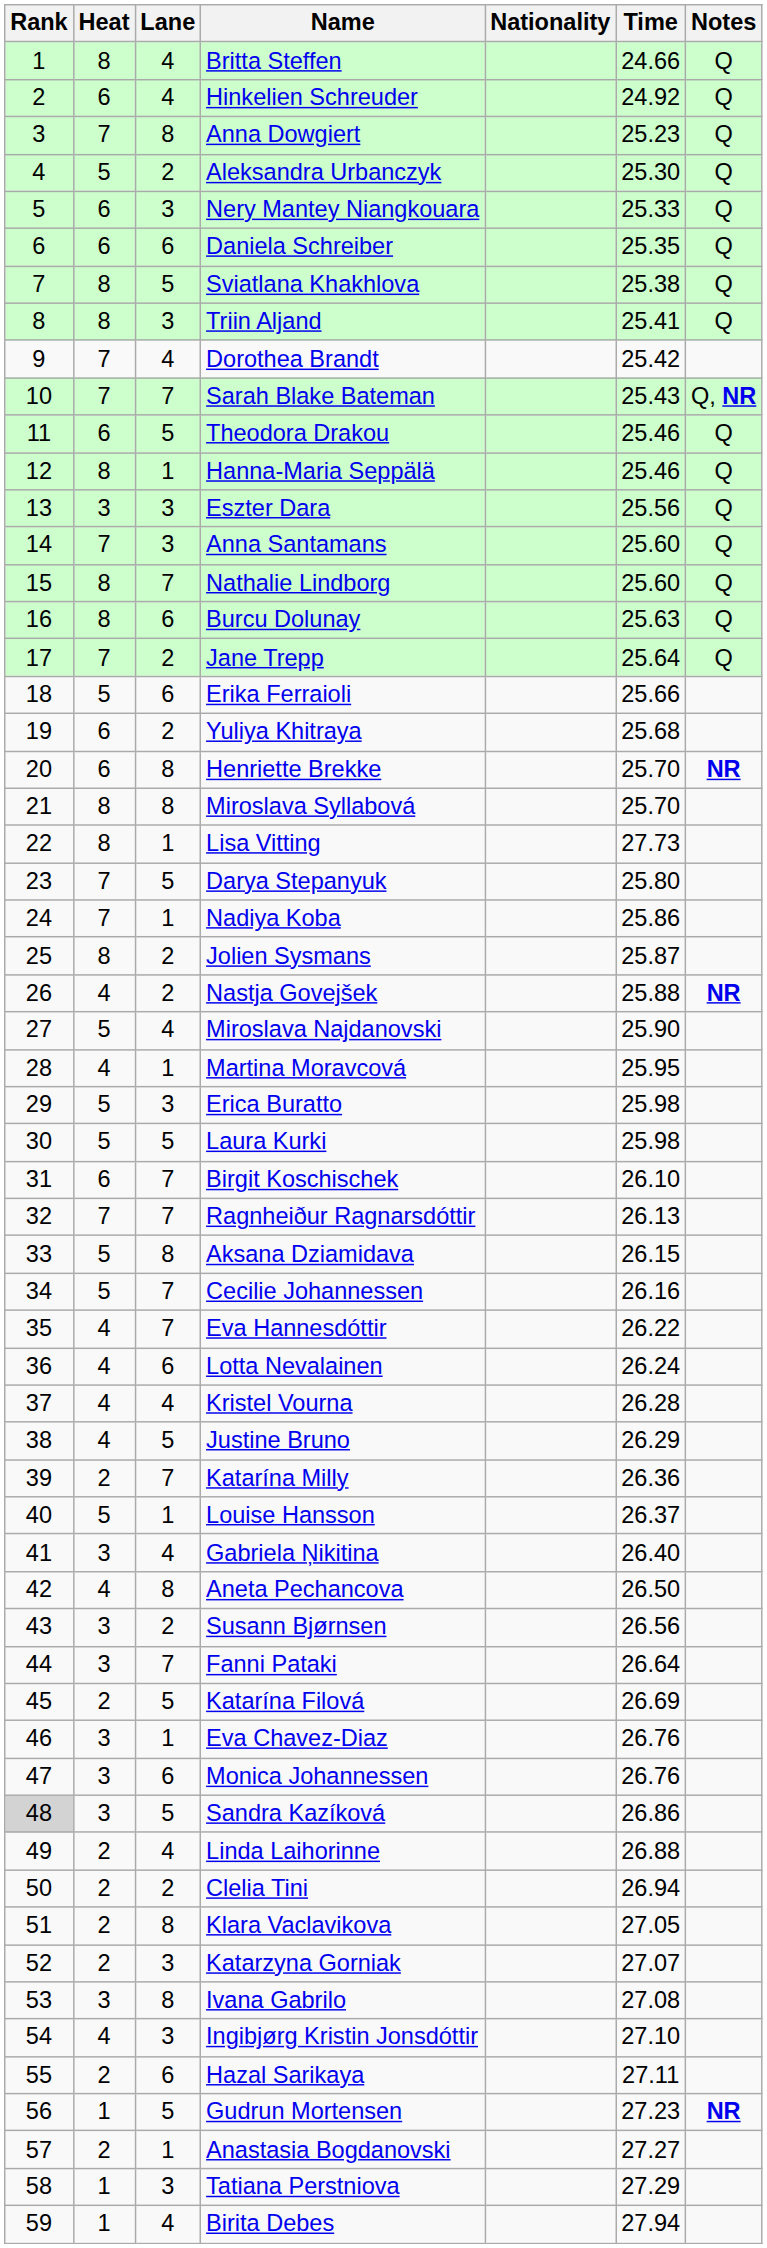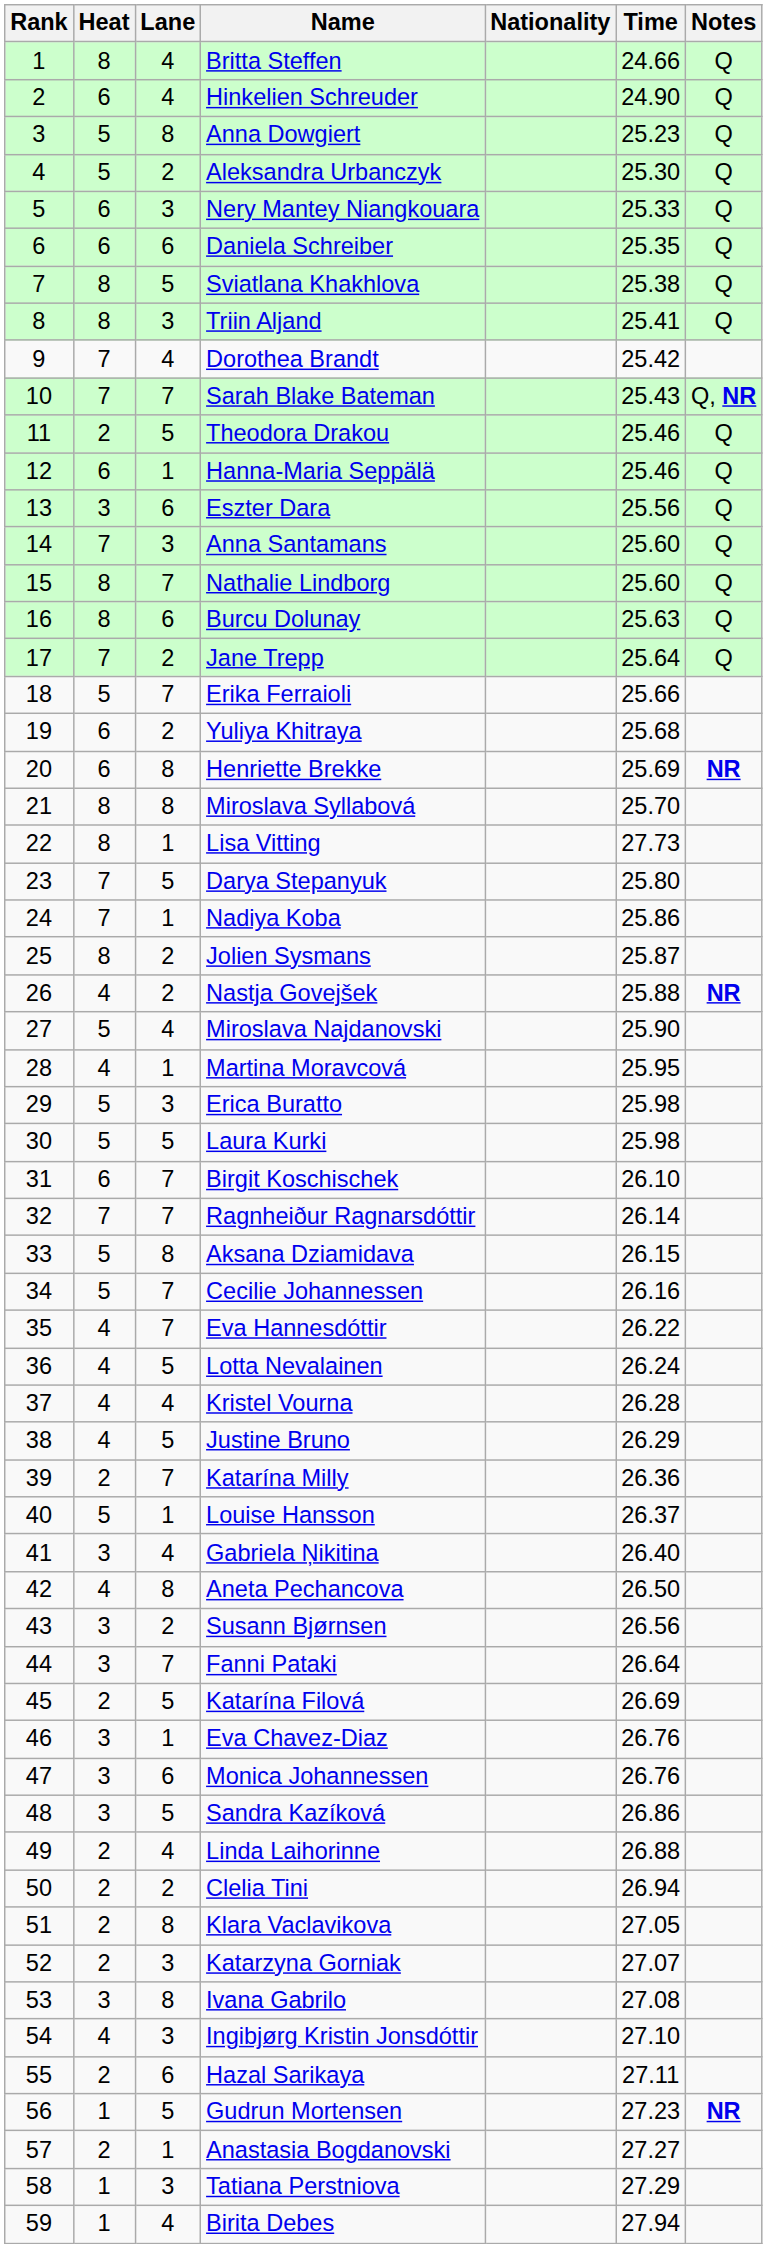 <table class="wikitable sortable" style="text-align:center">
 <tr>
 <th>Rank</th>
 <th>Heat</th>
 <th>Lane</th>
 <th>Name</th>
 <th>Nationality</th>
 <th>Time</th>
 <th>Notes</th>
 </tr>
 <tr bgcolor=ccffcc>
 <td>1</td>
 <td>8</td>
 <td>4</td>
 <td align=left><a href='#'>Britta Steffen</a></td>
 <td align=left></td>
 <td>24.66</td>
 <td>Q</td>
 </tr>
 <tr bgcolor=ccffcc>
 <td>2</td>
 <td>6</td>
 <td>4</td>
 <td align=left><a href='#'>Hinkelien Schreuder</a></td>
 <td align=left></td>
-<td>24.92</td>
+<td>24.90</td>
 <td>Q</td>
 </tr>
 <tr bgcolor=ccffcc>
 <td>3</td>
-<td>7</td>
+<td>5</td>
 <td>8</td>
 <td align=left><a href='#'>Anna Dowgiert</a></td>
 <td align=left></td>
 <td>25.23</td>
 <td>Q</td>
 </tr>
 <tr bgcolor=ccffcc>
 <td>4</td>
 <td>5</td>
 <td>2</td>
 <td align=left><a href='#'>Aleksandra Urbanczyk</a></td>
 <td align=left></td>
 <td>25.30</td>
 <td>Q</td>
 </tr>
 <tr bgcolor=ccffcc>
 <td>5</td>
 <td>6</td>
 <td>3</td>
 <td align=left><a href='#'>Nery Mantey Niangkouara</a></td>
 <td align=left></td>
 <td>25.33</td>
 <td>Q</td>
 </tr>
 <tr bgcolor=ccffcc>
 <td>6</td>
 <td>6</td>
 <td>6</td>
 <td align=left><a href='#'>Daniela Schreiber</a></td>
 <td align=left></td>
 <td>25.35</td>
 <td>Q</td>
 </tr>
 <tr bgcolor=ccffcc>
 <td>7</td>
 <td>8</td>
 <td>5</td>
 <td align=left><a href='#'>Sviatlana Khakhlova</a></td>
 <td align=left></td>
 <td>25.38</td>
 <td>Q</td>
 </tr>
 <tr bgcolor=ccffcc>
 <td>8</td>
 <td>8</td>
 <td>3</td>
 <td align=left><a href='#'>Triin Aljand</a></td>
 <td align=left></td>
 <td>25.41</td>
 <td>Q</td>
 </tr>
 <tr>
 <td>9</td>
 <td>7</td>
 <td>4</td>
 <td align=left><a href='#'>Dorothea Brandt</a></td>
 <td align=left></td>
 <td>25.42</td>
 <td></td>
 </tr>
 <tr bgcolor=ccffcc>
 <td>10</td>
 <td>7</td>
 <td>7</td>
 <td align=left><a href='#'>Sarah Blake Bateman</a></td>
 <td align=left></td>
 <td>25.43</td>
 <td>Q, <strong><a href='#'>NR</a></strong></td>
 </tr>
 <tr bgcolor=ccffcc>
 <td>11</td>
-<td>6</td>
+<td>2</td>
 <td>5</td>
 <td align=left><a href='#'>Theodora Drakou</a></td>
 <td align=left></td>
 <td>25.46</td>
 <td>Q</td>
 </tr>
 <tr bgcolor=ccffcc>
 <td>12</td>
-<td>8</td>
+<td>6</td>
 <td>1</td>
 <td align=left><a href='#'>Hanna-Maria Seppälä</a></td>
 <td align=left></td>
 <td>25.46</td>
 <td>Q</td>
 </tr>
 <tr bgcolor=ccffcc>
 <td>13</td>
 <td>3</td>
-<td>3</td>
+<td>6</td>
 <td align=left><a href='#'>Eszter Dara</a></td>
 <td align=left></td>
 <td>25.56</td>
 <td>Q</td>
 </tr>
 <tr bgcolor=ccffcc>
 <td>14</td>
 <td>7</td>
 <td>3</td>
 <td align=left><a href='#'>Anna Santamans</a></td>
 <td align=left></td>
 <td>25.60</td>
 <td>Q</td>
 </tr>
 <tr bgcolor=ccffcc>
 <td>15</td>
 <td>8</td>
 <td>7</td>
 <td align=left><a href='#'>Nathalie Lindborg</a></td>
 <td align=left></td>
 <td>25.60</td>
 <td>Q</td>
 </tr>
 <tr bgcolor=ccffcc>
 <td>16</td>
 <td>8</td>
 <td>6</td>
 <td align=left><a href='#'>Burcu Dolunay</a></td>
 <td align=left></td>
 <td>25.63</td>
 <td>Q</td>
 </tr>
 <tr bgcolor=ccffcc>
 <td>17</td>
 <td>7</td>
 <td>2</td>
 <td align=left><a href='#'>Jane Trepp</a></td>
 <td align=left></td>
 <td>25.64</td>
 <td>Q</td>
 </tr>
 <tr>
 <td>18</td>
 <td>5</td>
-<td>6</td>
+<td>7</td>
 <td align=left><a href='#'>Erika Ferraioli</a></td>
 <td align=left></td>
 <td>25.66</td>
 <td></td>
 </tr>
 <tr>
 <td>19</td>
 <td>6</td>
 <td>2</td>
 <td align=left><a href='#'>Yuliya Khitraya</a></td>
 <td align=left></td>
 <td>25.68</td>
 <td></td>
 </tr>
 <tr>
 <td>20</td>
 <td>6</td>
 <td>8</td>
 <td align=left><a href='#'>Henriette Brekke</a></td>
 <td align=left></td>
-<td>25.70</td>
+<td>25.69</td>
 <td><strong><a href='#'>NR</a></strong></td>
 </tr>
 <tr>
 <td>21</td>
 <td>8</td>
 <td>8</td>
 <td align=left><a href='#'>Miroslava Syllabová</a></td>
 <td align=left></td>
 <td>25.70</td>
 <td></td>
 </tr>
 <tr>
 <td>22</td>
 <td>8</td>
 <td>1</td>
 <td align=left><a href='#'>Lisa Vitting</a></td>
 <td align=left></td>
 <td>27.73</td>
 <td></td>
 </tr>
 <tr>
 <td>23</td>
 <td>7</td>
 <td>5</td>
 <td align=left><a href='#'>Darya Stepanyuk</a></td>
 <td align=left></td>
 <td>25.80</td>
 <td></td>
 </tr>
 <tr>
 <td>24</td>
 <td>7</td>
 <td>1</td>
 <td align=left><a href='#'>Nadiya Koba</a></td>
 <td align=left></td>
 <td>25.86</td>
 <td></td>
 </tr>
 <tr>
 <td>25</td>
 <td>8</td>
 <td>2</td>
 <td align=left><a href='#'>Jolien Sysmans</a></td>
 <td align=left></td>
 <td>25.87</td>
 <td></td>
 </tr>
 <tr>
 <td>26</td>
 <td>4</td>
 <td>2</td>
 <td align=left><a href='#'>Nastja Govejšek</a></td>
 <td align=left></td>
 <td>25.88</td>
 <td><strong><a href='#'>NR</a></strong></td>
 </tr>
 <tr>
 <td>27</td>
 <td>5</td>
 <td>4</td>
 <td align=left><a href='#'>Miroslava Najdanovski</a></td>
 <td align=left></td>
 <td>25.90</td>
 <td></td>
 </tr>
 <tr>
 <td>28</td>
 <td>4</td>
 <td>1</td>
 <td align=left><a href='#'>Martina Moravcová</a></td>
 <td align=left></td>
 <td>25.95</td>
 <td></td>
 </tr>
 <tr>
 <td>29</td>
 <td>5</td>
 <td>3</td>
 <td align=left><a href='#'>Erica Buratto</a></td>
 <td align=left></td>
 <td>25.98</td>
 <td></td>
 </tr>
 <tr>
 <td>30</td>
 <td>5</td>
 <td>5</td>
 <td align=left><a href='#'>Laura Kurki</a></td>
 <td align=left></td>
 <td>25.98</td>
 <td></td>
 </tr>
 <tr>
 <td>31</td>
 <td>6</td>
 <td>7</td>
 <td align=left><a href='#'>Birgit Koschischek</a></td>
 <td align=left></td>
 <td>26.10</td>
 <td></td>
 </tr>
 <tr>
 <td>32</td>
 <td>7</td>
 <td>7</td>
 <td align=left><a href='#'>Ragnheiður Ragnarsdóttir</a></td>
 <td align=left></td>
-<td>26.13</td>
+<td>26.14</td>
 <td></td>
 </tr>
 <tr>
 <td>33</td>
 <td>5</td>
 <td>8</td>
 <td align=left><a href='#'>Aksana Dziamidava</a></td>
 <td align=left></td>
 <td>26.15</td>
 <td></td>
 </tr>
 <tr>
 <td>34</td>
 <td>5</td>
 <td>7</td>
 <td align=left><a href='#'>Cecilie Johannessen</a></td>
 <td align=left></td>
 <td>26.16</td>
 <td></td>
 </tr>
 <tr>
 <td>35</td>
 <td>4</td>
 <td>7</td>
 <td align=left><a href='#'>Eva Hannesdóttir</a></td>
 <td align=left></td>
 <td>26.22</td>
 <td></td>
 </tr>
 <tr>
 <td>36</td>
 <td>4</td>
-<td>6</td>
+<td>5</td>
 <td align=left><a href='#'>Lotta Nevalainen</a></td>
 <td align=left></td>
 <td>26.24</td>
 <td></td>
 </tr>
 <tr>
 <td>37</td>
 <td>4</td>
 <td>4</td>
 <td align=left><a href='#'>Kristel Vourna</a></td>
 <td align=left></td>
 <td>26.28</td>
 <td></td>
 </tr>
 <tr>
 <td>38</td>
 <td>4</td>
 <td>5</td>
 <td align=left><a href='#'>Justine Bruno</a></td>
 <td align=left></td>
 <td>26.29</td>
 <td></td>
 </tr>
 <tr>
 <td>39</td>
 <td>2</td>
 <td>7</td>
 <td align=left><a href='#'>Katarína Milly</a></td>
 <td align=left></td>
 <td>26.36</td>
 <td></td>
 </tr>
 <tr>
 <td>40</td>
 <td>5</td>
 <td>1</td>
 <td align=left><a href='#'>Louise Hansson</a></td>
 <td align=left></td>
 <td>26.37</td>
 <td></td>
 </tr>
 <tr>
 <td>41</td>
 <td>3</td>
 <td>4</td>
 <td align=left><a href='#'>Gabriela Ņikitina</a></td>
 <td align=left></td>
 <td>26.40</td>
 <td></td>
 </tr>
 <tr>
 <td>42</td>
 <td>4</td>
 <td>8</td>
 <td align=left><a href='#'>Aneta Pechancova</a></td>
 <td align=left></td>
 <td>26.50</td>
 <td></td>
 </tr>
 <tr>
 <td>43</td>
 <td>3</td>
 <td>2</td>
 <td align=left><a href='#'>Susann Bjørnsen</a></td>
 <td align=left></td>
 <td>26.56</td>
 <td></td>
 </tr>
 <tr>
 <td>44</td>
 <td>3</td>
 <td>7</td>
 <td align=left><a href='#'>Fanni Pataki</a></td>
 <td align=left></td>
 <td>26.64</td>
 <td></td>
 </tr>
 <tr>
 <td>45</td>
 <td>2</td>
 <td>5</td>
 <td align=left><a href='#'>Katarína Filová</a></td>
 <td align=left></td>
 <td>26.69</td>
 <td></td>
 </tr>
 <tr>
 <td>46</td>
 <td>3</td>
 <td>1</td>
 <td align=left><a href='#'>Eva Chavez-Diaz</a></td>
 <td align=left></td>
 <td>26.76</td>
 <td></td>
 </tr>
 <tr>
 <td>47</td>
 <td>3</td>
 <td>6</td>
 <td align=left><a href='#'>Monica Johannessen</a></td>
 <td align=left></td>
 <td>26.76</td>
 <td></td>
 </tr>
 <tr>
-<td style="background: lightgrey;">48</td>
+<td>48</td>
 <td>3</td>
 <td>5</td>
 <td align=left><a href='#'>Sandra Kazíková</a></td>
 <td align=left></td>
 <td>26.86</td>
 <td></td>
 </tr>
 <tr>
 <td>49</td>
 <td>2</td>
 <td>4</td>
 <td align=left><a href='#'>Linda Laihorinne</a></td>
 <td align=left></td>
 <td>26.88</td>
 <td></td>
 </tr>
 <tr>
 <td>50</td>
 <td>2</td>
 <td>2</td>
 <td align=left><a href='#'>Clelia Tini</a></td>
 <td align=left></td>
 <td>26.94</td>
 <td></td>
 </tr>
 <tr>
 <td>51</td>
 <td>2</td>
 <td>8</td>
 <td align=left><a href='#'>Klara Vaclavikova</a></td>
 <td align=left></td>
 <td>27.05</td>
 <td></td>
 </tr>
 <tr>
 <td>52</td>
 <td>2</td>
 <td>3</td>
 <td align=left><a href='#'>Katarzyna Gorniak</a></td>
 <td align=left></td>
 <td>27.07</td>
 <td></td>
 </tr>
 <tr>
 <td>53</td>
 <td>3</td>
 <td>8</td>
 <td align=left><a href='#'>Ivana Gabrilo</a></td>
 <td align=left></td>
 <td>27.08</td>
 <td></td>
 </tr>
 <tr>
 <td>54</td>
 <td>4</td>
 <td>3</td>
 <td align=left><a href='#'>Ingibjørg Kristin Jonsdóttir</a></td>
 <td align=left></td>
 <td>27.10</td>
 <td></td>
 </tr>
 <tr>
 <td>55</td>
 <td>2</td>
 <td>6</td>
 <td align=left><a href='#'>Hazal Sarikaya</a></td>
 <td align=left></td>
 <td>27.11</td>
 <td></td>
 </tr>
 <tr>
 <td>56</td>
 <td>1</td>
 <td>5</td>
 <td align=left><a href='#'>Gudrun Mortensen</a></td>
 <td align=left></td>
 <td>27.23</td>
 <td><strong><a href='#'>NR</a></strong></td>
 </tr>
 <tr>
 <td>57</td>
 <td>2</td>
 <td>1</td>
 <td align=left><a href='#'>Anastasia Bogdanovski</a></td>
 <td align=left></td>
 <td>27.27</td>
 <td></td>
 </tr>
 <tr>
 <td>58</td>
 <td>1</td>
 <td>3</td>
 <td align=left><a href='#'>Tatiana Perstniova</a></td>
 <td align=left></td>
 <td>27.29</td>
 <td></td>
 </tr>
 <tr>
 <td>59</td>
 <td>1</td>
 <td>4</td>
 <td align=left><a href='#'>Birita Debes</a></td>
 <td align=left></td>
 <td>27.94</td>
 <td></td>
 </tr>
 </table>
